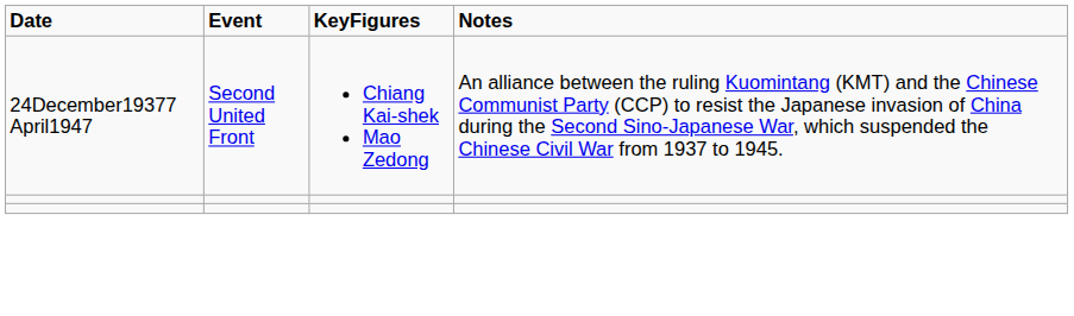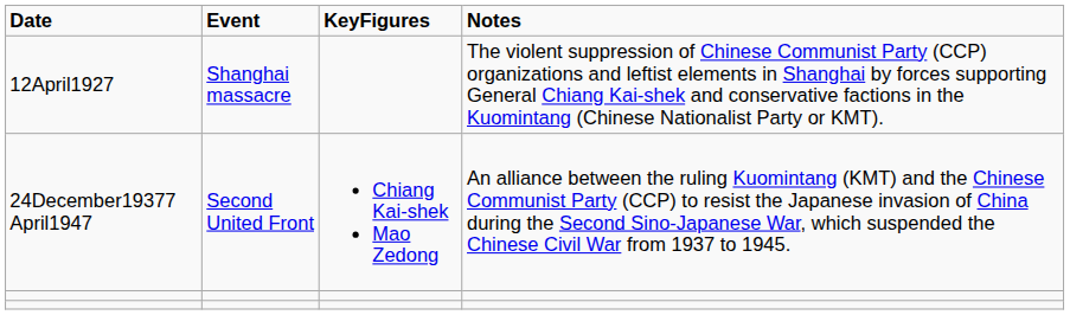 <table class="wikitable">
 <tr>
 <td><strong>Date</strong></td>
 <td><strong>Event</strong></td>
 <td><strong>KeyFigures</strong></td>
 <td><strong>Notes</strong></td>
+</tr>
+<tr>
+<td>12April1927</td>
+<td><a href='#'>Shanghai massacre</a></td>
+<td></td>
+<td>The violent suppression of <a href='#'>Chinese Communist Party</a> (CCP) organizations and leftist elements in <a href='#'>Shanghai</a> by forces supporting General <a href='#'>Chiang Kai-shek</a> and conservative factions in the <a href='#'>Kuomintang</a> (Chinese Nationalist Party or KMT).</td>
 </tr>
 <tr>
 <td>24December19377 April1947</td>
 <td><a href='#'>Second United Front</a></td>
 <td><br><ul><li><a href='#'>Chiang Kai-shek</a></li><li><a href='#'>Mao Zedong</a></li></ul></td>
 <td>An alliance between the ruling <a href='#'>Kuomintang</a> (KMT) and the <a href='#'>Chinese Communist Party</a> (CCP) to resist the Japanese invasion of <a href='#'> China</a> during the <a href='#'>Second Sino-Japanese War</a>, which suspended the <a href='#'>Chinese Civil War</a> from 1937 to 1945.</td>
 </tr>
 <tr>
 <td></td>
 <td></td>
 <td></td>
 <td></td>
 </tr>
 <tr>
 <td></td>
 <td></td>
 <td></td>
 <td></td>
 </tr>
 </table>
